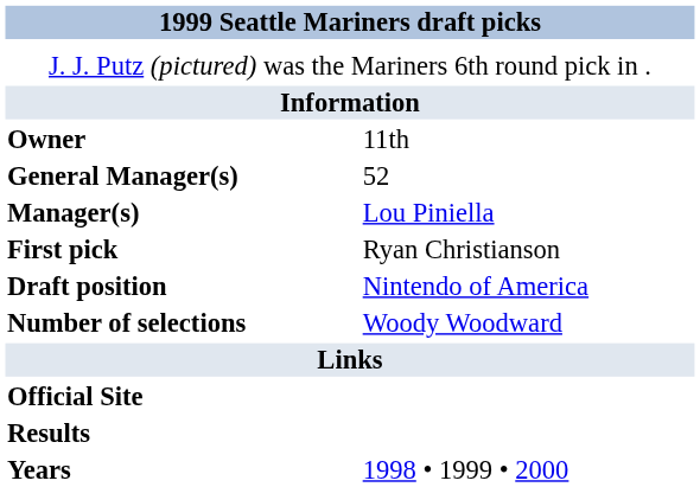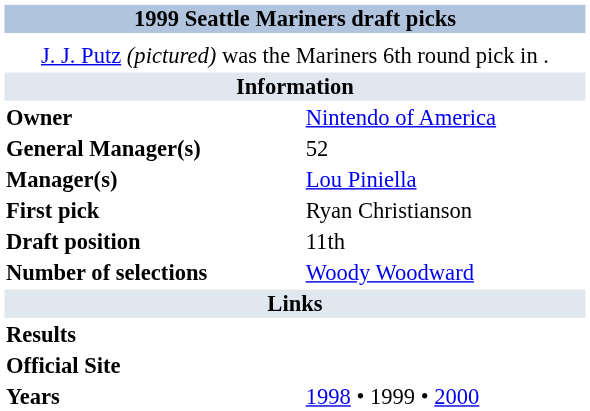 <table class="toccolours" style="float: right; clear: right; margin: 0 0 1em 1em; width: 26em;">
 <tr style="text-align:center;">
 <th colspan="2" style="text-align: center; background-color: LightSteelBlue;">1999 Seattle Mariners draft picks</th>
 </tr>
 <tr>
 <td colspan="2" style="text-align: center"></td>
 </tr>
 <tr>
 <td colspan="2" style="text-align: center"><a href='#'>J. J. Putz</a> <em>(pictured)</em> was the Mariners 6th round pick in .</td>
 </tr>
 <tr>
 <th style="background: #E0E7EF;" colspan="2">Information</th>
 </tr>
 <tr>
 <td><strong>Owner</strong></td>
-<td>11th</td>
+<td><a href='#'>Nintendo of America</a></td>
 </tr>
 <tr>
 <td style="vertical-align: top;"><strong>General Manager(s)</strong></td>
 <td>52</td>
 </tr>
 <tr>
 <td style="vertical-align: top;"><strong>Manager(s)</strong></td>
 <td><a href='#'>Lou Piniella</a></td>
 </tr>
 <tr>
 <td style="vertical-align: top;"><strong>First pick</strong></td>
 <td>Ryan Christianson</td>
 </tr>
 <tr>
 <td style="vertical-align: top;"><strong>Draft position</strong></td>
-<td><a href='#'>Nintendo of America</a></td>
+<td>11th</td>
 </tr>
 <tr>
 <td style="vertical-align: middle;"><strong>Number of selections</strong></td>
 <td><a href='#'>Woody Woodward</a></td>
 </tr>
 <tr>
 <th style="background: #E0E7EF;" colspan="2">Links</th>
 </tr>
 <tr>
-<td style="vertical-align: top;"><strong>Official Site</strong></td>
+<td style="vertical-align: top;"><strong>Results</strong></td>
 <td></td>
 </tr>
 <tr>
-<td style="vertical-align: top;"><strong>Results</strong></td>
+<td style="vertical-align: top;"><strong>Official Site</strong></td>
 <td></td>
 </tr>
 <tr>
 <td style="vertical-align: top;"><strong>Years</strong></td>
 <td><a href='#'>1998</a> • 1999 • <a href='#'>2000</a></td>
 </tr>
 </table>
